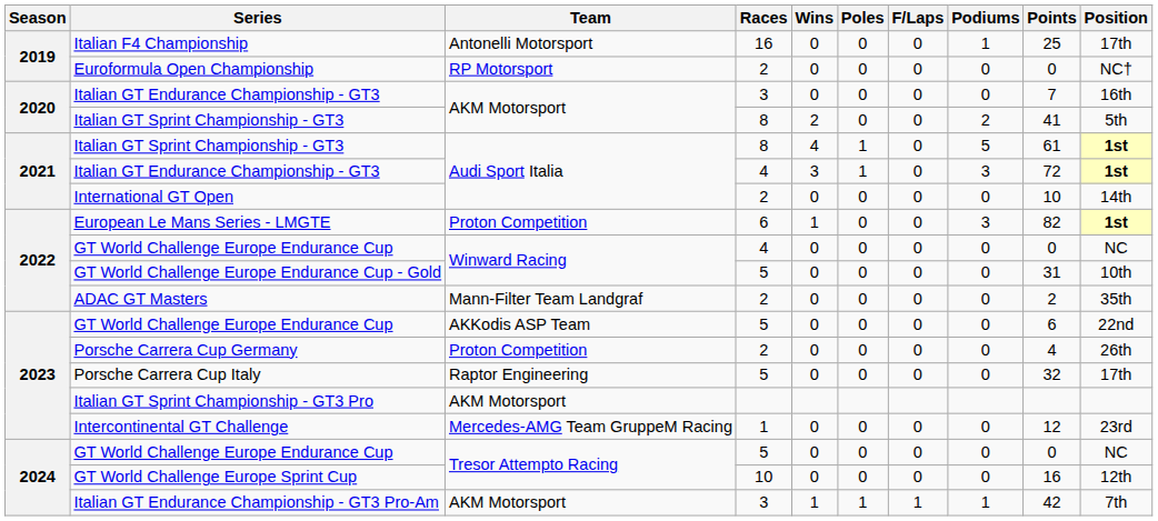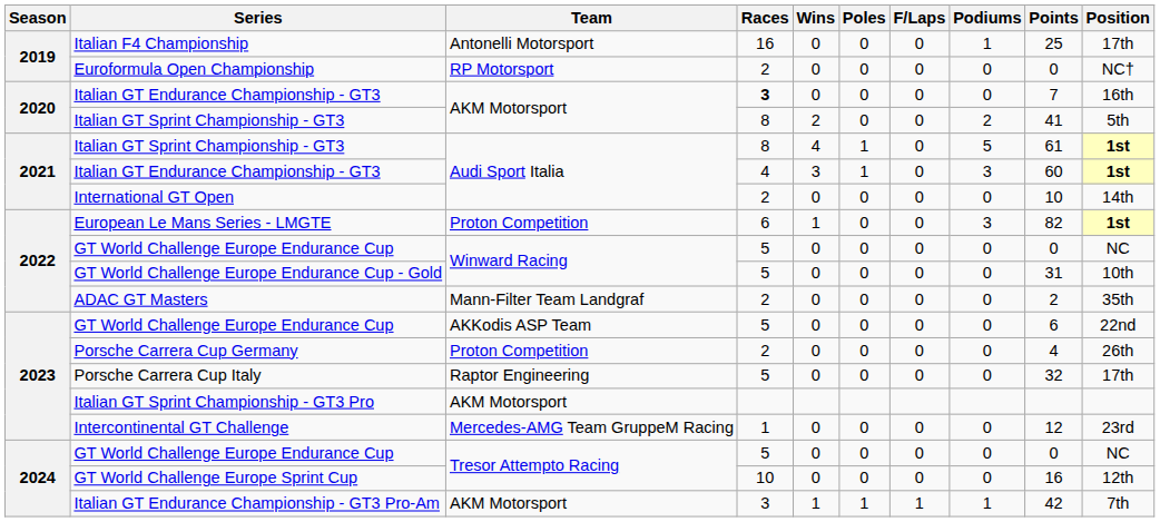 <table class="wikitable" style="font-size: 90%; text-align:center">
 <tr>
 <th>Season</th>
 <th>Series</th>
 <th>Team</th>
 <th>Races</th>
 <th>Wins</th>
 <th>Poles</th>
 <th>F/Laps</th>
 <th>Podiums</th>
 <th>Points</th>
 <th>Position</th>
 </tr>
 <tr>
 <th rowspan="2">2019</th>
 <td align="left"><a href='#'>Italian F4 Championship</a></td>
 <td align="left">Antonelli Motorsport</td>
 <td>16</td>
 <td>0</td>
 <td>0</td>
 <td>0</td>
 <td>1</td>
 <td>25</td>
 <td>17th</td>
 </tr>
 <tr>
 <td align="left"><a href='#'>Euroformula Open Championship</a></td>
 <td align="left"><a href='#'>RP Motorsport</a></td>
 <td>2</td>
 <td>0</td>
 <td>0</td>
 <td>0</td>
 <td>0</td>
 <td>0</td>
 <td>NC†</td>
 </tr>
 <tr>
 <th rowspan="2">2020</th>
 <td align="left"><a href='#'>Italian GT Endurance Championship - GT3</a></td>
 <td rowspan="2" align="left">AKM Motorsport</td>
-<td>3</td>
+<td><strong>3</strong></td>
 <td>0</td>
 <td>0</td>
 <td>0</td>
 <td>0</td>
 <td>7</td>
 <td>16th</td>
 </tr>
 <tr>
 <td align="left"><a href='#'>Italian GT Sprint Championship - GT3</a></td>
 <td>8</td>
 <td>2</td>
 <td>0</td>
 <td>0</td>
 <td>2</td>
 <td>41</td>
 <td>5th</td>
 </tr>
 <tr>
 <th rowspan="3">2021</th>
 <td align="left"><a href='#'>Italian GT Sprint Championship - GT3</a></td>
 <td rowspan="3" align="left"><a href='#'>Audi Sport</a> Italia</td>
 <td>8</td>
 <td>4</td>
 <td>1</td>
 <td>0</td>
 <td>5</td>
 <td>61</td>
 <td style="background:#FFFFBF;"><strong>1st</strong></td>
 </tr>
 <tr>
 <td align="left"><a href='#'>Italian GT Endurance Championship - GT3</a></td>
 <td>4</td>
 <td>3</td>
 <td>1</td>
 <td>0</td>
 <td>3</td>
-<td>72</td>
+<td>60</td>
 <td style="background:#FFFFBF;"><strong>1st</strong></td>
 </tr>
 <tr>
 <td align="left"><a href='#'>International GT Open</a></td>
 <td>2</td>
 <td>0</td>
 <td>0</td>
 <td>0</td>
 <td>0</td>
 <td>10</td>
 <td>14th</td>
 </tr>
 <tr>
 <th rowspan="4">2022</th>
 <td align="left"><a href='#'>European Le Mans Series - LMGTE</a></td>
 <td align="left"><a href='#'>Proton Competition</a></td>
 <td>6</td>
 <td>1</td>
 <td>0</td>
 <td>0</td>
 <td>3</td>
 <td>82</td>
 <td style="background:#FFFFBF;"><strong>1st</strong></td>
 </tr>
 <tr>
 <td align=left><a href='#'>GT World Challenge Europe Endurance Cup</a></td>
 <td rowspan="2" align=left><a href='#'>Winward Racing</a></td>
-<td>4</td>
+<td>5</td>
 <td>0</td>
 <td>0</td>
 <td>0</td>
 <td>0</td>
 <td>0</td>
 <td>NC</td>
 </tr>
 <tr>
 <td align="left"><a href='#'>GT World Challenge Europe Endurance Cup - Gold</a></td>
 <td>5</td>
 <td>0</td>
 <td>0</td>
 <td>0</td>
 <td>0</td>
 <td>31</td>
 <td>10th</td>
 </tr>
 <tr>
 <td align="left"><a href='#'>ADAC GT Masters</a></td>
 <td align="left">Mann-Filter Team Landgraf</td>
 <td>2</td>
 <td>0</td>
 <td>0</td>
 <td>0</td>
 <td>0</td>
 <td>2</td>
 <td>35th</td>
 </tr>
 <tr>
 <th rowspan="5">2023</th>
 <td align=left><a href='#'>GT World Challenge Europe Endurance Cup</a></td>
 <td align=left>AKKodis ASP Team</td>
 <td>5</td>
 <td>0</td>
 <td>0</td>
 <td>0</td>
 <td>0</td>
 <td>6</td>
 <td>22nd</td>
 </tr>
 <tr>
 <td align=left><a href='#'>Porsche Carrera Cup Germany</a></td>
 <td align=left><a href='#'>Proton Competition</a></td>
 <td>2</td>
 <td>0</td>
 <td>0</td>
 <td>0</td>
 <td>0</td>
 <td>4</td>
 <td>26th</td>
 </tr>
 <tr>
 <td align=left>Porsche Carrera Cup Italy</td>
 <td align=left>Raptor Engineering</td>
 <td>5</td>
 <td>0</td>
 <td>0</td>
 <td>0</td>
 <td>0</td>
 <td>32</td>
 <td>17th</td>
 </tr>
 <tr>
 <td align=left><a href='#'>Italian GT Sprint Championship - GT3 Pro</a></td>
 <td align=left>AKM Motorsport</td>
 <td></td>
 <td></td>
 <td></td>
 <td></td>
 <td></td>
 <td></td>
 <td></td>
 </tr>
 <tr>
 <td align=left><a href='#'>Intercontinental GT Challenge</a></td>
 <td align=left><a href='#'>Mercedes-AMG</a> Team GruppeM Racing</td>
 <td>1</td>
 <td>0</td>
 <td>0</td>
 <td>0</td>
 <td>0</td>
 <td>12</td>
 <td>23rd</td>
 </tr>
 <tr>
 <th rowspan="4">2024</th>
 <td align=left><a href='#'>GT World Challenge Europe Endurance Cup</a></td>
 <td rowspan="2" align="left"><a href='#'>Tresor Attempto Racing</a></td>
 <td>5</td>
 <td>0</td>
 <td>0</td>
 <td>0</td>
 <td>0</td>
 <td>0</td>
 <td>NC</td>
 </tr>
 <tr>
 <td align=left><a href='#'>GT World Challenge Europe Sprint Cup</a></td>
 <td>10</td>
 <td>0</td>
 <td>0</td>
 <td>0</td>
 <td>0</td>
 <td>16</td>
 <td>12th</td>
 </tr>
 <tr>
 <td align=left><a href='#'>Italian GT Endurance Championship - GT3 Pro-Am</a></td>
 <td align=left>AKM Motorsport</td>
 <td>3</td>
 <td>1</td>
 <td>1</td>
 <td>1</td>
 <td>1</td>
 <td>42</td>
 <td>7th</td>
 </tr>
 </table>
